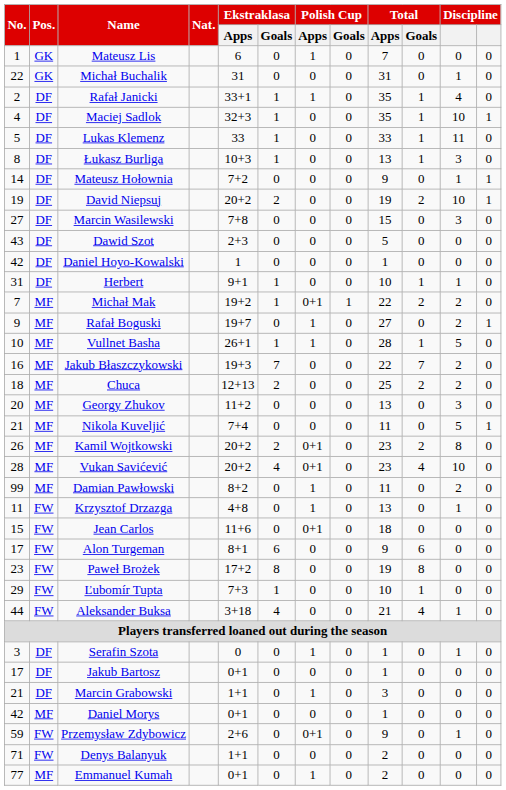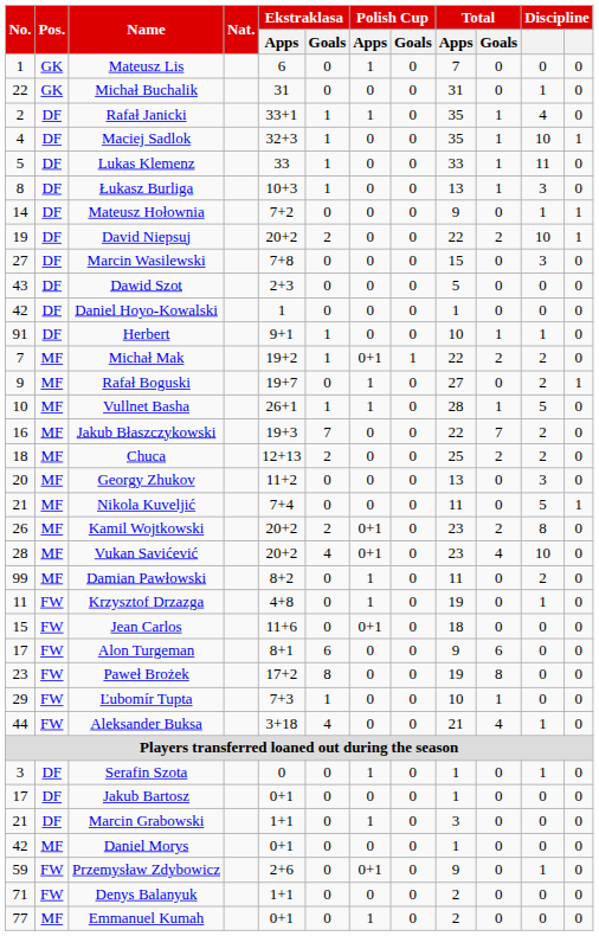 <table class="wikitable sortable" style="text-align:center">
 <tr>
 <th rowspan="2" style="background:#DD0000; color:white;">No.</th>
 <th rowspan="2" style="background:#DD0000; color:white;">Pos.</th>
 <th rowspan="2" style="background:#DD0000; color:white;">Name</th>
 <th rowspan="2" style="background:#DD0000; color:white;">Nat.</th>
 <th colspan="2" style="background:#DD0000; color:white;">Ekstraklasa</th>
 <th colspan="2" style="background:#DD0000; color:white;">Polish Cup</th>
 <th colspan="2" style="background:#DD0000; color:white;">Total</th>
 <th colspan="2" style="background:#DD0000; color:white;">Discipline</th>
 </tr>
 <tr>
 <th>Apps</th>
 <th>Goals</th>
 <th>Apps</th>
 <th>Goals</th>
 <th>Apps</th>
 <th>Goals</th>
 <th></th>
 <th></th>
 </tr>
 <tr>
 <td>1</td>
 <td><a href='#'>GK</a></td>
 <td><a href='#'>Mateusz Lis</a></td>
 <td></td>
 <td>6</td>
 <td>0</td>
 <td>1</td>
 <td>0</td>
 <td>7</td>
 <td>0</td>
 <td>0</td>
 <td>0</td>
 </tr>
 <tr>
 <td>22</td>
 <td><a href='#'>GK</a></td>
 <td><a href='#'>Michał Buchalik</a></td>
 <td></td>
 <td>31</td>
 <td>0</td>
 <td>0</td>
 <td>0</td>
 <td>31</td>
 <td>0</td>
 <td>1</td>
 <td>0</td>
 </tr>
 <tr>
 <td>2</td>
 <td><a href='#'>DF</a></td>
 <td><a href='#'>Rafał Janicki</a></td>
 <td></td>
 <td>33+1</td>
 <td>1</td>
 <td>1</td>
 <td>0</td>
 <td>35</td>
 <td>1</td>
 <td>4</td>
 <td>0</td>
 </tr>
 <tr>
 <td>4</td>
 <td><a href='#'>DF</a></td>
 <td><a href='#'>Maciej Sadlok</a></td>
 <td></td>
 <td>32+3</td>
 <td>1</td>
 <td>0</td>
 <td>0</td>
 <td>35</td>
 <td>1</td>
 <td>10</td>
 <td>1</td>
 </tr>
 <tr>
 <td>5</td>
 <td><a href='#'>DF</a></td>
 <td><a href='#'>Lukas Klemenz</a></td>
 <td></td>
 <td>33</td>
 <td>1</td>
 <td>0</td>
 <td>0</td>
 <td>33</td>
 <td>1</td>
 <td>11</td>
 <td>0</td>
 </tr>
 <tr>
 <td>8</td>
 <td><a href='#'>DF</a></td>
 <td><a href='#'>Łukasz Burliga</a></td>
 <td></td>
 <td>10+3</td>
 <td>1</td>
 <td>0</td>
 <td>0</td>
 <td>13</td>
 <td>1</td>
 <td>3</td>
 <td>0</td>
 </tr>
 <tr>
 <td>14</td>
 <td><a href='#'>DF</a></td>
 <td><a href='#'>Mateusz Hołownia</a></td>
 <td></td>
 <td>7+2</td>
 <td>0</td>
 <td>0</td>
 <td>0</td>
 <td>9</td>
 <td>0</td>
 <td>1</td>
 <td>1</td>
 </tr>
 <tr>
 <td>19</td>
 <td><a href='#'>DF</a></td>
 <td><a href='#'>David Niepsuj</a></td>
 <td></td>
 <td>20+2</td>
 <td>2</td>
 <td>0</td>
 <td>0</td>
-<td>19</td>
+<td>22</td>
 <td>2</td>
 <td>10</td>
 <td>1</td>
 </tr>
 <tr>
 <td>27</td>
 <td><a href='#'>DF</a></td>
 <td><a href='#'>Marcin Wasilewski</a></td>
 <td></td>
 <td>7+8</td>
 <td>0</td>
 <td>0</td>
 <td>0</td>
 <td>15</td>
 <td>0</td>
 <td>3</td>
 <td>0</td>
 </tr>
 <tr>
 <td>43</td>
 <td><a href='#'>DF</a></td>
 <td><a href='#'>Dawid Szot</a></td>
 <td></td>
 <td>2+3</td>
 <td>0</td>
 <td>0</td>
 <td>0</td>
 <td>5</td>
 <td>0</td>
 <td>0</td>
 <td>0</td>
 </tr>
 <tr>
 <td>42</td>
 <td><a href='#'>DF</a></td>
 <td><a href='#'>Daniel Hoyo-Kowalski</a></td>
 <td></td>
 <td>1</td>
 <td>0</td>
 <td>0</td>
 <td>0</td>
 <td>1</td>
 <td>0</td>
 <td>0</td>
 <td>0</td>
 </tr>
 <tr>
-<td>31</td>
+<td>91</td>
 <td><a href='#'>DF</a></td>
 <td><a href='#'>Herbert</a></td>
 <td></td>
 <td>9+1</td>
 <td>1</td>
 <td>0</td>
 <td>0</td>
 <td>10</td>
 <td>1</td>
 <td>1</td>
 <td>0</td>
 </tr>
 <tr>
 <td>7</td>
 <td><a href='#'>MF</a></td>
 <td><a href='#'>Michał Mak</a></td>
 <td></td>
 <td>19+2</td>
 <td>1</td>
 <td>0+1</td>
 <td>1</td>
 <td>22</td>
 <td>2</td>
 <td>2</td>
 <td>0</td>
 </tr>
 <tr>
 <td>9</td>
 <td><a href='#'>MF</a></td>
 <td><a href='#'>Rafał Boguski</a></td>
 <td></td>
 <td>19+7</td>
 <td>0</td>
 <td>1</td>
 <td>0</td>
 <td>27</td>
 <td>0</td>
 <td>2</td>
 <td>1</td>
 </tr>
 <tr>
 <td>10</td>
 <td><a href='#'>MF</a></td>
 <td><a href='#'>Vullnet Basha</a></td>
 <td></td>
 <td>26+1</td>
 <td>1</td>
 <td>1</td>
 <td>0</td>
 <td>28</td>
 <td>1</td>
 <td>5</td>
 <td>0</td>
 </tr>
 <tr>
 <td>16</td>
 <td><a href='#'>MF</a></td>
 <td><a href='#'>Jakub Błaszczykowski</a></td>
 <td></td>
 <td>19+3</td>
 <td>7</td>
 <td>0</td>
 <td>0</td>
 <td>22</td>
 <td>7</td>
 <td>2</td>
 <td>0</td>
 </tr>
 <tr>
 <td>18</td>
 <td><a href='#'>MF</a></td>
 <td><a href='#'>Chuca</a></td>
 <td></td>
 <td>12+13</td>
 <td>2</td>
 <td>0</td>
 <td>0</td>
 <td>25</td>
 <td>2</td>
 <td>2</td>
 <td>0</td>
 </tr>
 <tr>
 <td>20</td>
 <td><a href='#'>MF</a></td>
 <td><a href='#'>Georgy Zhukov</a></td>
 <td></td>
 <td>11+2</td>
 <td>0</td>
 <td>0</td>
 <td>0</td>
 <td>13</td>
 <td>0</td>
 <td>3</td>
 <td>0</td>
 </tr>
 <tr>
 <td>21</td>
 <td><a href='#'>MF</a></td>
 <td><a href='#'>Nikola Kuveljić</a></td>
 <td></td>
 <td>7+4</td>
 <td>0</td>
 <td>0</td>
 <td>0</td>
 <td>11</td>
 <td>0</td>
 <td>5</td>
 <td>1</td>
 </tr>
 <tr>
 <td>26</td>
 <td><a href='#'>MF</a></td>
 <td><a href='#'>Kamil Wojtkowski</a></td>
 <td></td>
 <td>20+2</td>
 <td>2</td>
 <td>0+1</td>
 <td>0</td>
 <td>23</td>
 <td>2</td>
 <td>8</td>
 <td>0</td>
 </tr>
 <tr>
 <td>28</td>
 <td><a href='#'>MF</a></td>
 <td><a href='#'>Vukan Savićević</a></td>
 <td></td>
 <td>20+2</td>
 <td>4</td>
 <td>0+1</td>
 <td>0</td>
 <td>23</td>
 <td>4</td>
 <td>10</td>
 <td>0</td>
 </tr>
 <tr>
 <td>99</td>
 <td><a href='#'>MF</a></td>
 <td><a href='#'>Damian Pawłowski</a></td>
 <td></td>
 <td>8+2</td>
 <td>0</td>
 <td>1</td>
 <td>0</td>
 <td>11</td>
 <td>0</td>
 <td>2</td>
 <td>0</td>
 </tr>
 <tr>
 <td>11</td>
 <td><a href='#'>FW</a></td>
 <td><a href='#'>Krzysztof Drzazga</a></td>
 <td></td>
 <td>4+8</td>
 <td>0</td>
 <td>1</td>
 <td>0</td>
-<td>13</td>
+<td>19</td>
 <td>0</td>
 <td>1</td>
 <td>0</td>
 </tr>
 <tr>
 <td>15</td>
 <td><a href='#'>FW</a></td>
 <td><a href='#'>Jean Carlos</a></td>
 <td></td>
 <td>11+6</td>
 <td>0</td>
 <td>0+1</td>
 <td>0</td>
 <td>18</td>
 <td>0</td>
 <td>0</td>
 <td>0</td>
 </tr>
 <tr>
 <td>17</td>
 <td><a href='#'>FW</a></td>
 <td><a href='#'>Alon Turgeman</a></td>
 <td></td>
 <td>8+1</td>
 <td>6</td>
 <td>0</td>
 <td>0</td>
 <td>9</td>
 <td>6</td>
 <td>0</td>
 <td>0</td>
 </tr>
 <tr>
 <td>23</td>
 <td><a href='#'>FW</a></td>
 <td><a href='#'>Paweł Brożek</a></td>
 <td></td>
 <td>17+2</td>
 <td>8</td>
 <td>0</td>
 <td>0</td>
 <td>19</td>
 <td>8</td>
 <td>0</td>
 <td>0</td>
 </tr>
 <tr>
 <td>29</td>
 <td><a href='#'>FW</a></td>
 <td><a href='#'>Ľubomír Tupta</a></td>
 <td></td>
 <td>7+3</td>
 <td>1</td>
 <td>0</td>
 <td>0</td>
 <td>10</td>
 <td>1</td>
 <td>0</td>
 <td>0</td>
 </tr>
 <tr>
 <td>44</td>
 <td><a href='#'>FW</a></td>
 <td><a href='#'>Aleksander Buksa</a></td>
 <td></td>
 <td>3+18</td>
 <td>4</td>
 <td>0</td>
 <td>0</td>
 <td>21</td>
 <td>4</td>
 <td>1</td>
 <td>0</td>
 </tr>
 <tr>
 <th colspan="13" style="background:#DCDCDC; text-align:center">Players transferred loaned out during the season</th>
 </tr>
 <tr>
 <td>3</td>
 <td><a href='#'>DF</a></td>
 <td><a href='#'>Serafin Szota</a></td>
 <td></td>
 <td>0</td>
 <td>0</td>
 <td>1</td>
 <td>0</td>
 <td>1</td>
 <td>0</td>
 <td>1</td>
 <td>0</td>
 </tr>
 <tr>
 <td>17</td>
 <td><a href='#'>DF</a></td>
 <td><a href='#'>Jakub Bartosz</a></td>
 <td></td>
 <td>0+1</td>
 <td>0</td>
 <td>0</td>
 <td>0</td>
 <td>1</td>
 <td>0</td>
 <td>0</td>
 <td>0</td>
 </tr>
 <tr>
 <td>21</td>
 <td><a href='#'>DF</a></td>
 <td><a href='#'>Marcin Grabowski</a></td>
 <td></td>
 <td>1+1</td>
 <td>0</td>
 <td>1</td>
 <td>0</td>
 <td>3</td>
 <td>0</td>
 <td>0</td>
 <td>0</td>
 </tr>
 <tr>
 <td>42</td>
 <td><a href='#'>MF</a></td>
 <td><a href='#'>Daniel Morys</a></td>
 <td></td>
 <td>0+1</td>
 <td>0</td>
 <td>0</td>
 <td>0</td>
 <td>1</td>
 <td>0</td>
 <td>0</td>
 <td>0</td>
 </tr>
 <tr>
 <td>59</td>
 <td><a href='#'>FW</a></td>
 <td><a href='#'>Przemysław Zdybowicz</a></td>
 <td></td>
 <td>2+6</td>
 <td>0</td>
 <td>0+1</td>
 <td>0</td>
 <td>9</td>
 <td>0</td>
 <td>1</td>
 <td>0</td>
 </tr>
 <tr>
 <td>71</td>
 <td><a href='#'>FW</a></td>
 <td><a href='#'>Denys Balanyuk</a></td>
 <td></td>
 <td>1+1</td>
 <td>0</td>
 <td>0</td>
 <td>0</td>
 <td>2</td>
 <td>0</td>
 <td>0</td>
 <td>0</td>
 </tr>
 <tr>
 <td>77</td>
 <td><a href='#'>MF</a></td>
 <td><a href='#'>Emmanuel Kumah</a></td>
 <td></td>
 <td>0+1</td>
 <td>0</td>
 <td>1</td>
 <td>0</td>
 <td>2</td>
 <td>0</td>
 <td>0</td>
 <td>0</td>
 </tr>
 </table>
